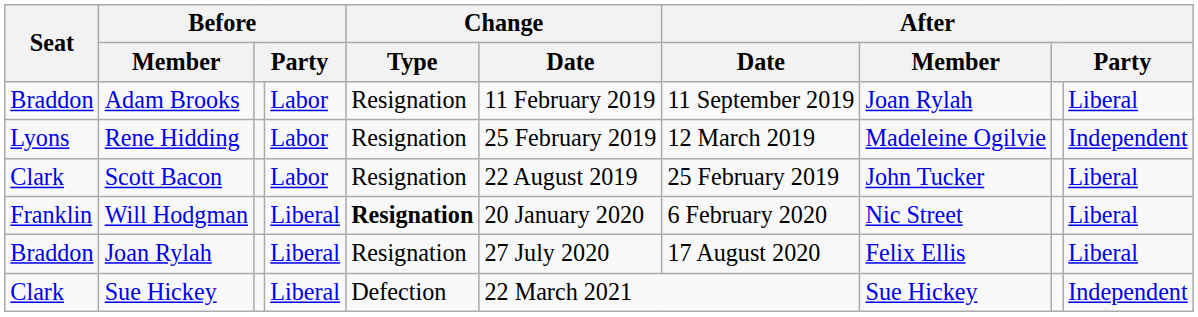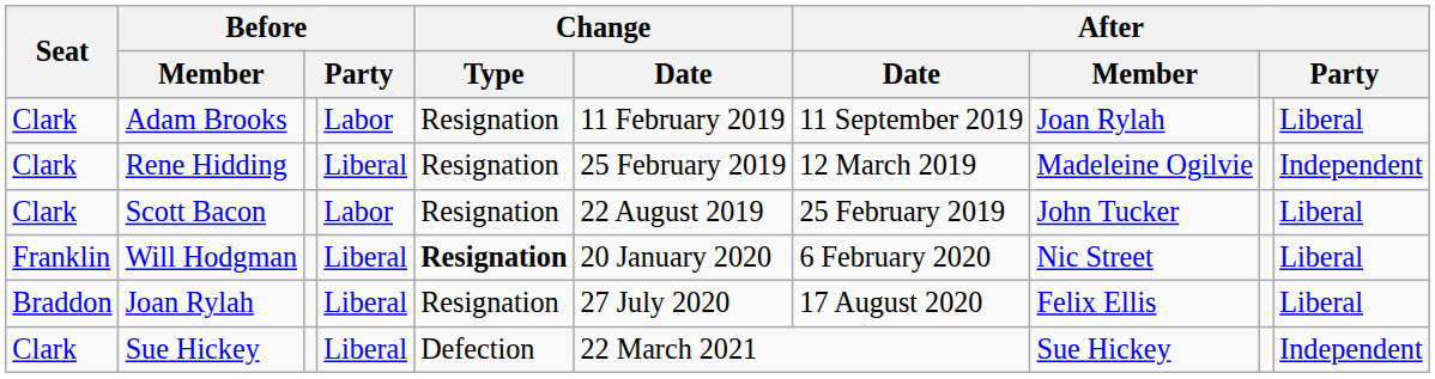 <table class="wikitable sortable" style="border: none;">
 <tr>
 <th rowspan="2">Seat</th>
 <th colspan="3">Before</th>
 <th colspan="2">Change</th>
 <th colspan="4">After</th>
 </tr>
 <tr>
 <th>Member</th>
 <th colspan="2">Party</th>
 <th>Type</th>
 <th>Date</th>
 <th>Date</th>
 <th>Member</th>
 <th colspan="2">Party</th>
 </tr>
 <tr>
-<td><a href='#'>Braddon</a></td>
+<td><a href='#'>Clark</a></td>
 <td><a href='#'>Adam Brooks</a></td>
 <td></td>
 <td><a href='#'>Labor</a></td>
 <td>Resignation</td>
 <td>11 February 2019</td>
 <td>11 September 2019</td>
 <td><a href='#'>Joan Rylah</a></td>
 <td></td>
 <td><a href='#'>Liberal</a></td>
 </tr>
 <tr>
-<td><a href='#'>Lyons</a></td>
+<td><a href='#'>Clark</a></td>
 <td><a href='#'>Rene Hidding</a></td>
 <td></td>
-<td><a href='#'>Labor</a></td>
+<td><a href='#'>Liberal</a></td>
 <td>Resignation</td>
 <td>25 February 2019</td>
 <td>12 March 2019</td>
 <td><a href='#'>Madeleine Ogilvie</a></td>
 <td></td>
 <td><a href='#'>Independent</a></td>
 </tr>
 <tr>
 <td><a href='#'>Clark</a></td>
 <td><a href='#'>Scott Bacon</a></td>
 <td></td>
 <td><a href='#'>Labor</a></td>
 <td>Resignation</td>
 <td>22 August 2019</td>
 <td>25 February 2019</td>
 <td><a href='#'>John Tucker</a></td>
 <td></td>
 <td><a href='#'>Liberal</a></td>
 </tr>
 <tr>
 <td><a href='#'>Franklin</a></td>
 <td><a href='#'>Will Hodgman</a></td>
 <td></td>
 <td><a href='#'>Liberal</a></td>
 <td><strong>Resignation</strong></td>
 <td>20 January 2020</td>
 <td>6 February 2020</td>
 <td><a href='#'>Nic Street</a></td>
 <td></td>
 <td><a href='#'>Liberal</a></td>
 </tr>
 <tr>
 <td><a href='#'>Braddon</a></td>
 <td><a href='#'>Joan Rylah</a></td>
 <td></td>
 <td><a href='#'>Liberal</a></td>
 <td>Resignation</td>
 <td>27 July 2020</td>
 <td>17 August 2020</td>
 <td><a href='#'>Felix Ellis</a></td>
 <td></td>
 <td><a href='#'>Liberal</a></td>
 </tr>
 <tr>
 <td><a href='#'>Clark</a></td>
 <td><a href='#'>Sue Hickey</a></td>
 <td></td>
 <td><a href='#'>Liberal</a></td>
 <td>Defection</td>
 <td colspan=2>22 March 2021</td>
 <td><a href='#'>Sue Hickey</a></td>
 <td></td>
 <td><a href='#'>Independent</a></td>
 </tr>
 <tr>
 </tr>
 </table>
